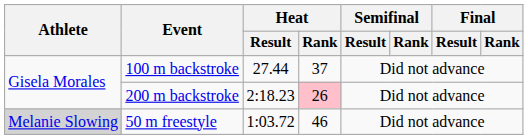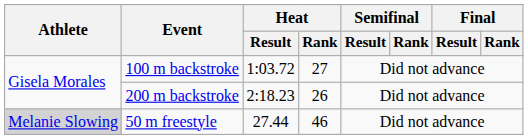 <table class="wikitable" style="font-size:90%">
 <tr>
 <th rowspan="2">Athlete</th>
 <th rowspan="2">Event</th>
 <th colspan="2">Heat</th>
 <th colspan="2">Semifinal</th>
 <th colspan="2">Final</th>
 </tr>
 <tr style="font-size:95%">
 <th>Result</th>
 <th>Rank</th>
 <th>Result</th>
 <th>Rank</th>
 <th>Result</th>
 <th>Rank</th>
 </tr>
 <tr align=center>
 <td align=left rowspan=2><a href='#'>Gisela Morales</a></td>
 <td align=left><a href='#'>100 m backstroke</a></td>
-<td>27.44</td>
-<td>37</td>
+<td>1:03.72</td>
+<td>27</td>
 <td colspan=4>Did not advance</td>
 </tr>
 <tr align=center>
 <td align=left><a href='#'>200 m backstroke</a></td>
 <td>2:18.23</td>
-<td style="background: pink;">26</td>
+<td>26</td>
 <td colspan=4>Did not advance</td>
 </tr>
 <tr align=center>
 <td align=left style="background: lightgrey;"><a href='#'>Melanie Slowing</a></td>
 <td align=left><a href='#'>50 m freestyle</a></td>
-<td>1:03.72</td>
+<td>27.44</td>
 <td>46</td>
 <td colspan=4>Did not advance</td>
 </tr>
 </table>
